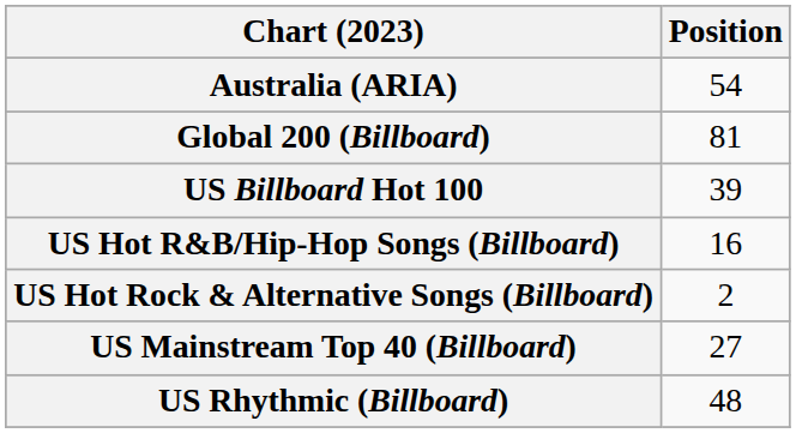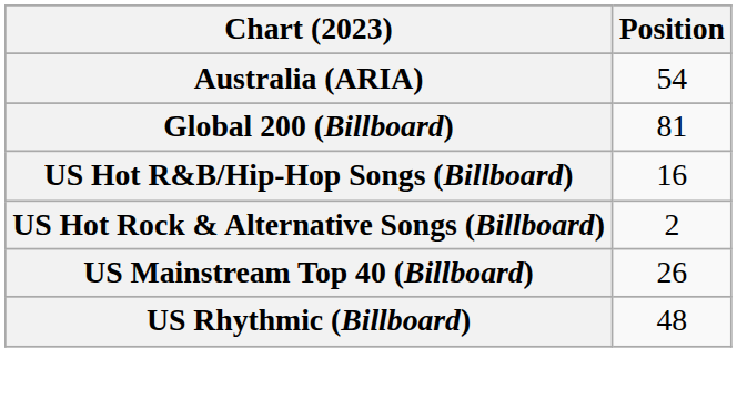 <table class="wikitable sortable plainrowheaders" style="text-align:center">
 <tr>
 <th scope="col">Chart (2023)</th>
 <th scope="col">Position</th>
 </tr>
 <tr>
 <th scope="row">Australia (ARIA)</th>
 <td>54</td>
 </tr>
 <tr>
 <th scope="row">Global 200 (<em>Billboard</em>)</th>
 <td>81</td>
 </tr>
 <tr>
-<th scope="row">US <em>Billboard</em> Hot 100</th>
-<td>39</td>
-</tr>
-<tr>
 <th scope="row">US Hot R&B/Hip-Hop Songs (<em>Billboard</em>)</th>
 <td>16</td>
 </tr>
 <tr>
 <th scope="row">US Hot Rock & Alternative Songs (<em>Billboard</em>)</th>
 <td>2</td>
 </tr>
 <tr>
 <th scope="row">US Mainstream Top 40 (<em>Billboard</em>)</th>
-<td>27</td>
+<td>26</td>
 </tr>
 <tr>
 <th scope="row">US Rhythmic (<em>Billboard</em>)</th>
 <td>48</td>
 </tr>
 </table>
